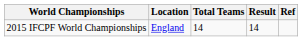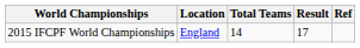 <table class="wikitable">
 <tr>
 <th>World Championships</th>
 <th>Location</th>
 <th>Total Teams</th>
 <th>Result</th>
 <th>Ref</th>
 </tr>
 <tr>
 <td>2015 IFCPF World Championships</td>
 <td><a href='#'>England</a></td>
 <td>14</td>
-<td>14</td>
+<td>17</td>
 <td></td>
 </tr>
 </table>
